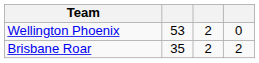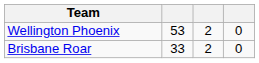 <table class="wikitable" style="text-align:center; line-height: 90%;">
 <tr>
 <th width=185>Team</th>
 <th width=30></th>
 <th width=30></th>
 <th width=30></th>
 </tr>
 <tr>
 <td align=left> <a href='#'>Wellington Phoenix</a></td>
 <td>53</td>
 <td>2</td>
 <td>0</td>
 </tr>
 <tr>
 <td align=left> <a href='#'>Brisbane Roar</a></td>
-<td>35</td>
+<td>33</td>
 <td>2</td>
-<td>2</td>
+<td>0</td>
 </tr>
 </table>
